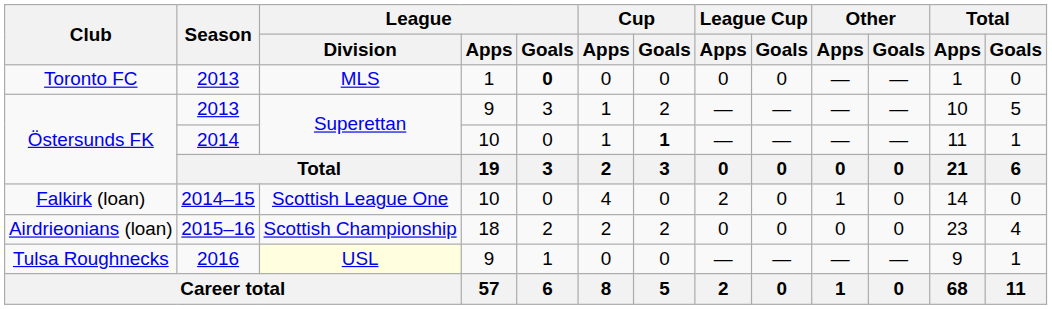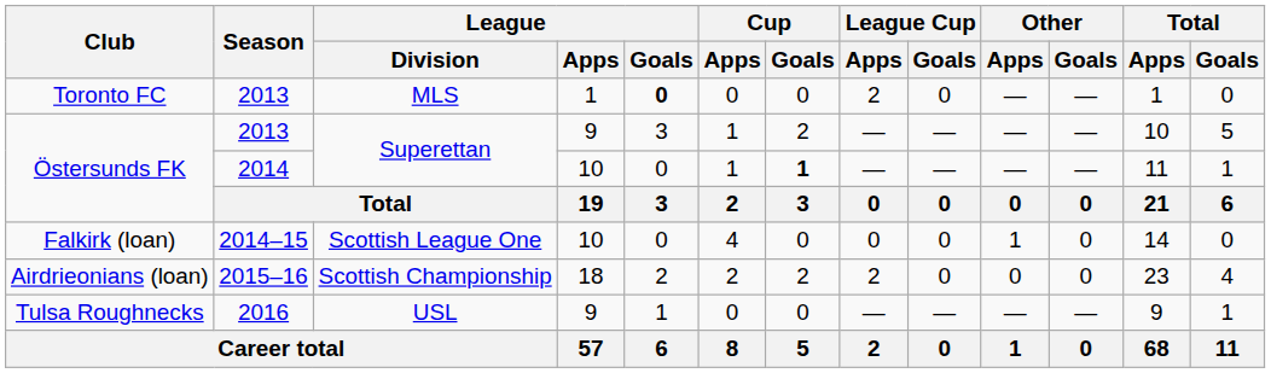 <table class="wikitable" style="text-align:center;">
 <tr>
 <th rowspan="2">Club</th>
 <th rowspan="2">Season</th>
 <th colspan="3">League</th>
 <th colspan="2">Cup</th>
 <th colspan="2">League Cup</th>
 <th colspan="2">Other</th>
 <th colspan="2">Total</th>
 </tr>
 <tr>
 <th>Division</th>
 <th>Apps</th>
 <th>Goals</th>
 <th>Apps</th>
 <th>Goals</th>
 <th>Apps</th>
 <th>Goals</th>
 <th>Apps</th>
 <th>Goals</th>
 <th>Apps</th>
 <th>Goals</th>
 </tr>
 <tr>
 <td><a href='#'>Toronto FC</a></td>
 <td><a href='#'>2013</a></td>
 <td><a href='#'>MLS</a></td>
 <td>1</td>
 <td><strong>0</strong></td>
 <td>0</td>
 <td>0</td>
-<td>0</td>
+<td>2</td>
 <td>0</td>
 <td>—</td>
 <td>—</td>
 <td>1</td>
 <td>0</td>
 </tr>
 <tr>
 <td rowspan="3"><a href='#'>Östersunds FK</a></td>
 <td><a href='#'>2013</a></td>
 <td rowspan="2"><a href='#'>Superettan</a></td>
 <td>9</td>
 <td>3</td>
 <td>1</td>
 <td>2</td>
 <td>—</td>
 <td>—</td>
 <td>—</td>
 <td>—</td>
 <td>10</td>
 <td>5</td>
 </tr>
 <tr>
 <td><a href='#'>2014</a></td>
 <td>10</td>
 <td>0</td>
 <td>1</td>
 <td><strong>1</strong></td>
 <td>—</td>
 <td>—</td>
 <td>—</td>
 <td>—</td>
 <td>11</td>
 <td>1</td>
 </tr>
 <tr>
 <th colspan="2">Total</th>
 <th>19</th>
 <th>3</th>
 <th>2</th>
 <th>3</th>
 <th>0</th>
 <th>0</th>
 <th>0</th>
 <th>0</th>
 <th>21</th>
 <th>6</th>
 </tr>
 <tr>
 <td><a href='#'>Falkirk</a> (loan)</td>
 <td><a href='#'>2014–15</a></td>
 <td><a href='#'>Scottish League One</a></td>
 <td>10</td>
 <td>0</td>
 <td>4</td>
 <td>0</td>
-<td>2</td>
+<td>0</td>
 <td>0</td>
 <td>1</td>
 <td>0</td>
 <td>14</td>
 <td>0</td>
 </tr>
 <tr>
 <td><a href='#'>Airdrieonians</a> (loan)</td>
 <td><a href='#'>2015–16</a></td>
 <td><a href='#'>Scottish Championship</a></td>
 <td>18</td>
 <td>2</td>
 <td>2</td>
 <td>2</td>
-<td>0</td>
+<td>2</td>
 <td>0</td>
 <td>0</td>
 <td>0</td>
 <td>23</td>
 <td>4</td>
 </tr>
 <tr>
 <td><a href='#'>Tulsa Roughnecks</a></td>
 <td><a href='#'>2016</a></td>
-<td style="background: lightyellow;"><a href='#'>USL</a></td>
+<td><a href='#'>USL</a></td>
 <td>9</td>
 <td>1</td>
 <td>0</td>
 <td>0</td>
 <td>—</td>
 <td>—</td>
 <td>—</td>
 <td>—</td>
 <td>9</td>
 <td>1</td>
 </tr>
 <tr>
 <th colspan="3">Career total</th>
 <th>57</th>
 <th>6</th>
 <th>8</th>
 <th>5</th>
 <th>2</th>
 <th>0</th>
 <th>1</th>
 <th>0</th>
 <th>68</th>
 <th>11</th>
 </tr>
 </table>
